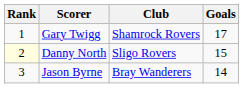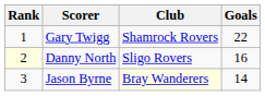 <table class="wikitable" style="text-align:center">
 <tr>
 <th>Rank</th>
 <th>Scorer</th>
 <th>Club</th>
 <th>Goals</th>
 </tr>
 <tr>
 <td>1</td>
 <td align="left"> <a href='#'>Gary Twigg</a></td>
 <td align="left"><a href='#'>Shamrock Rovers</a></td>
-<td>17</td>
+<td>22</td>
 </tr>
 <tr>
 <td style="background: lightyellow;">2</td>
 <td align="left"> <a href='#'>Danny North</a></td>
 <td align="left"><a href='#'>Sligo Rovers</a></td>
-<td>15</td>
+<td>16</td>
 </tr>
 <tr>
 <td>3</td>
 <td align="left"> <a href='#'>Jason Byrne</a></td>
-<td align="left"><a href='#'>Bray Wanderers</a></td>
+<td align="left" style="background: lightyellow;"><a href='#'>Bray Wanderers</a></td>
 <td>14</td>
 </tr>
 </table>
